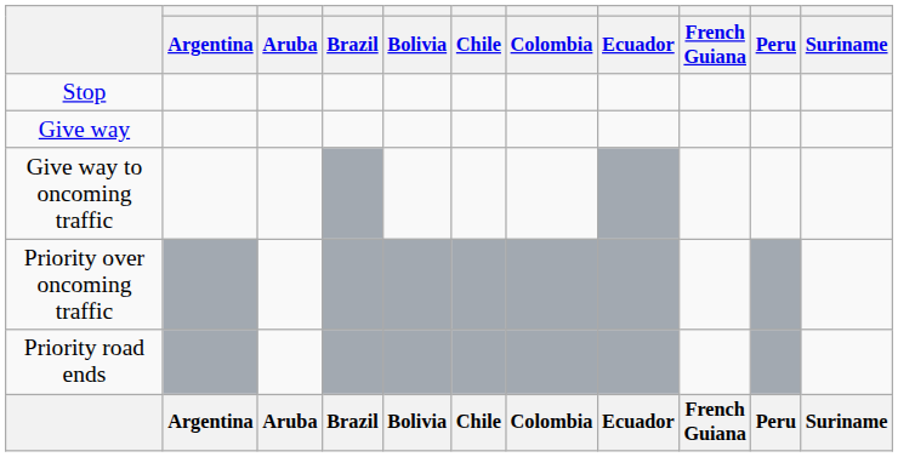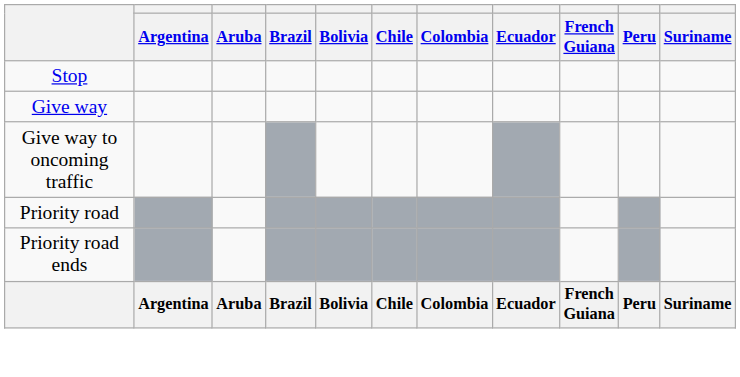 <table class="wikitable" style="text-align:center;">
 <tr>
 <th rowspan="2"></th>
 <th></th>
 <th></th>
 <th></th>
 <th></th>
 <th></th>
 <th></th>
 <th></th>
 <th></th>
 <th></th>
 <th></th>
 </tr>
 <tr style="font-size:smaller;">
 <th><a href='#'>Argentina</a></th>
 <th><a href='#'>Aruba</a></th>
 <th><a href='#'>Brazil</a></th>
 <th><a href='#'>Bolivia</a></th>
 <th><a href='#'>Chile</a></th>
 <th><a href='#'>Colombia</a></th>
 <th><a href='#'>Ecuador</a></th>
 <th><a href='#'>French <br> Guiana</a></th>
 <th><a href='#'>Peru</a></th>
 <th><a href='#'>Suriname</a></th>
 </tr>
 <tr>
 <td><a href='#'>Stop</a></td>
 <td></td>
 <td></td>
 <td></td>
 <td></td>
 <td></td>
 <td></td>
 <td></td>
 <td></td>
 <td></td>
 <td></td>
 </tr>
 <tr>
 <td><a href='#'>Give way</a></td>
 <td></td>
 <td></td>
 <td></td>
 <td></td>
 <td></td>
 <td></td>
 <td></td>
 <td></td>
 <td></td>
 <td></td>
 </tr>
 <tr>
 <td>Give way to oncoming traffic</td>
 <td></td>
 <td></td>
 <td style="background: #a2a9b1;"></td>
 <td></td>
 <td></td>
 <td></td>
 <td style="background: #a2a9b1;"></td>
 <td></td>
 <td></td>
 <td><div></div></td>
 </tr>
 <tr>
-<td>Priority over oncoming traffic</td>
+<td>Priority road</td>
 <td style="background: #a2a9b1;"></td>
 <td></td>
 <td style="background: #a2a9b1;"></td>
 <td style="background: #a2a9b1;"></td>
 <td style="background: #a2a9b1;"></td>
 <td style="background: #a2a9b1;"></td>
 <td style="background: #a2a9b1;"></td>
 <td></td>
 <td style="background: #a2a9b1;"></td>
-<td><div></div></td>
+<td></td>
 </tr>
 <tr>
 <td>Priority road ends</td>
 <td style="background: #a2a9b1;"></td>
 <td></td>
 <td style="background: #a2a9b1;"></td>
 <td style="background: #a2a9b1;"></td>
 <td style="background: #a2a9b1;"></td>
 <td style="background: #a2a9b1;"></td>
 <td style="background: #a2a9b1;"></td>
 <td></td>
 <td style="background: #a2a9b1;"></td>
 <td></td>
 </tr>
 <tr style="font-size:smaller;">
 <th width="100"></th>
 <th>Argentina</th>
 <th>Aruba</th>
 <th>Brazil</th>
 <th>Bolivia</th>
 <th>Chile</th>
 <th>Colombia</th>
 <th>Ecuador</th>
 <th>French <br> Guiana</th>
 <th>Peru</th>
 <th>Suriname</th>
 </tr>
 </table>
